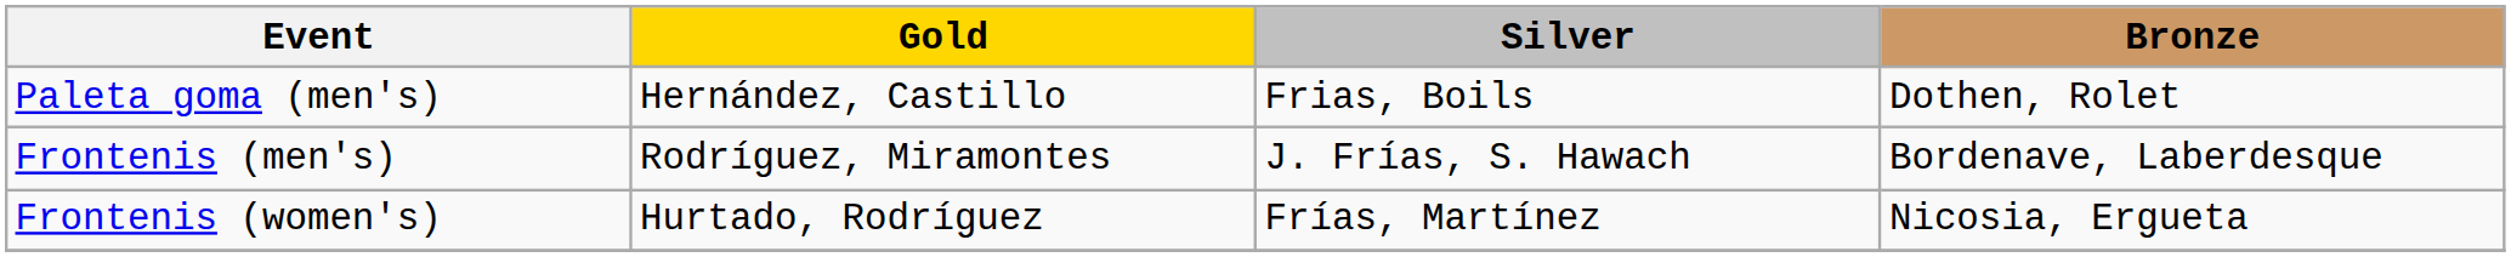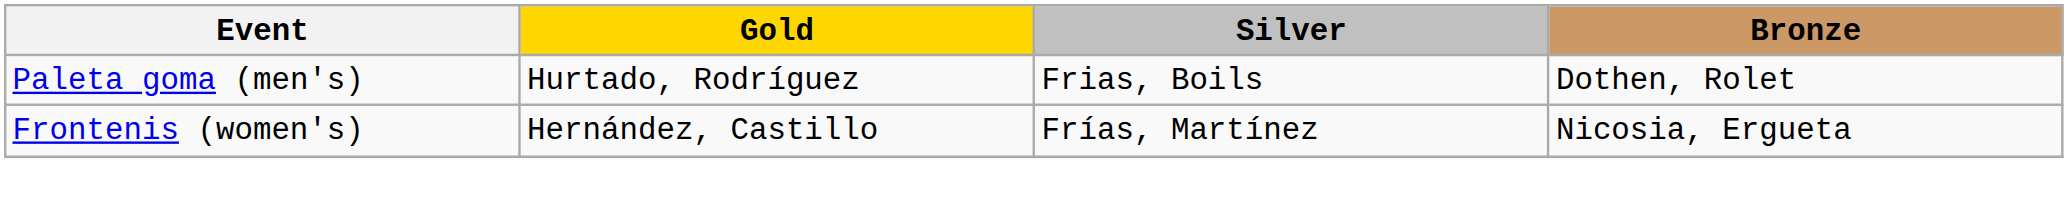 <table class="wikitable" style="max-width: 23cm; width: 100%">
 <tr>
 <th scope="col">Event</th>
 <th scope="col" style="background-color:gold; width:25%">Gold</th>
 <th scope="col" style="background-color:silver; width:25%; width:25%">Silver</th>
 <th scope="col" style="background-color:#cc9966; width:25%">Bronze</th>
 </tr>
 <tr>
 <td><a href='#'>Paleta goma</a> (men's)</td>
-<td> Hernández, Castillo</td>
+<td> Hurtado, Rodríguez</td>
 <td> Frias, Boils</td>
 <td> Dothen, Rolet</td>
 </tr>
 <tr>
-<td><a href='#'>Frontenis</a> (men's)</td>
-<td> Rodríguez, Miramontes</td>
-<td> J. Frías, S. Hawach</td>
-<td> Bordenave, Laberdesque</td>
-</tr>
-<tr>
 <td><a href='#'>Frontenis</a> (women's)</td>
-<td> Hurtado, Rodríguez</td>
+<td> Hernández, Castillo</td>
 <td> Frías, Martínez</td>
 <td> Nicosia, Ergueta</td>
 </tr>
 <tr>
 </tr>
 </table>
